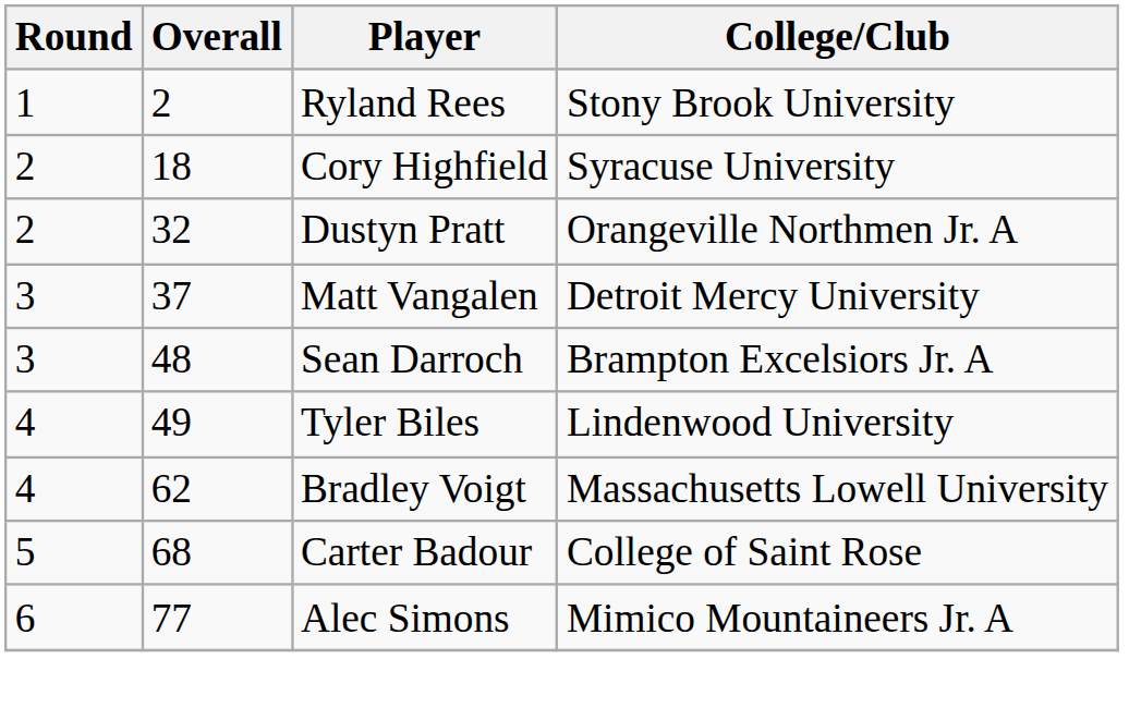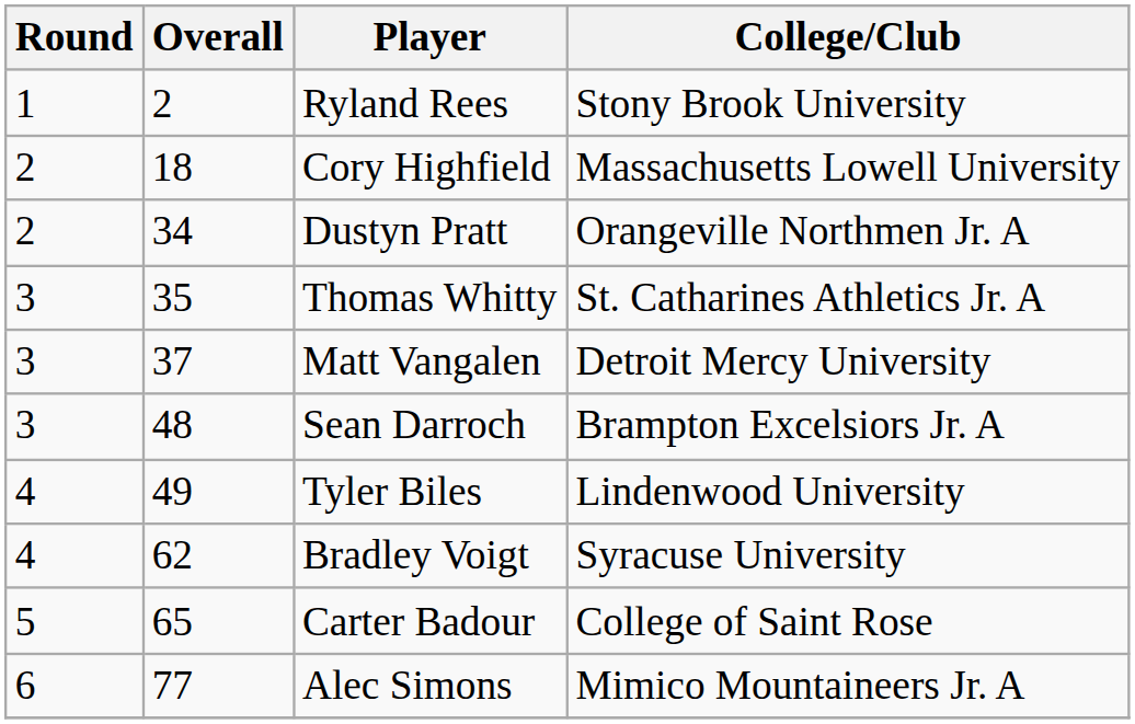 <table class="wikitable">
 <tr>
 <th>Round</th>
 <th>Overall</th>
 <th>Player</th>
 <th>College/Club</th>
 </tr>
 <tr>
 <td>1</td>
 <td>2</td>
 <td>Ryland Rees</td>
 <td>Stony Brook University</td>
 </tr>
 <tr>
 <td>2</td>
 <td>18</td>
 <td>Cory Highfield</td>
-<td>Syracuse University</td>
+<td>Massachusetts Lowell University</td>
 </tr>
 <tr>
 <td>2</td>
-<td>32</td>
+<td>34</td>
 <td>Dustyn Pratt</td>
 <td>Orangeville Northmen Jr. A</td>
+</tr>
+<tr>
+<td>3</td>
+<td>35</td>
+<td>Thomas Whitty</td>
+<td>St. Catharines Athletics Jr. A</td>
 </tr>
 <tr>
 <td>3</td>
 <td>37</td>
 <td>Matt Vangalen</td>
 <td>Detroit Mercy University</td>
 </tr>
 <tr>
 <td>3</td>
 <td>48</td>
 <td>Sean Darroch</td>
 <td>Brampton Excelsiors Jr. A</td>
 </tr>
 <tr>
 <td>4</td>
 <td>49</td>
 <td>Tyler Biles</td>
 <td>Lindenwood University</td>
 </tr>
 <tr>
 <td>4</td>
 <td>62</td>
 <td>Bradley Voigt</td>
-<td>Massachusetts Lowell University</td>
+<td>Syracuse University</td>
 </tr>
 <tr>
 <td>5</td>
-<td>68</td>
+<td>65</td>
 <td>Carter Badour</td>
 <td>College of Saint Rose</td>
 </tr>
 <tr>
 <td>6</td>
 <td>77</td>
 <td>Alec Simons</td>
 <td>Mimico Mountaineers Jr. A</td>
 </tr>
 <tr>
 </tr>
 </table>
